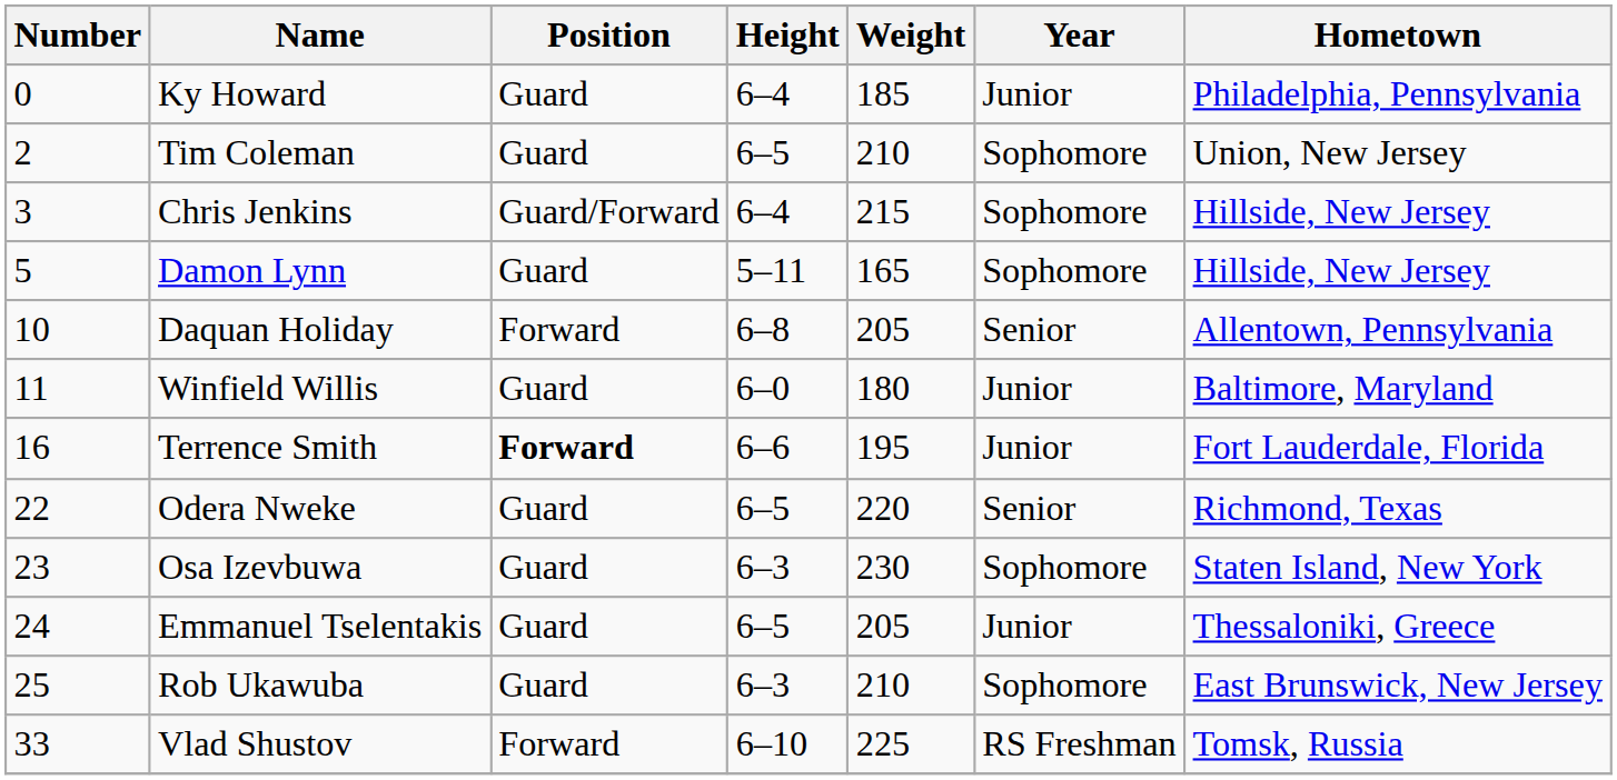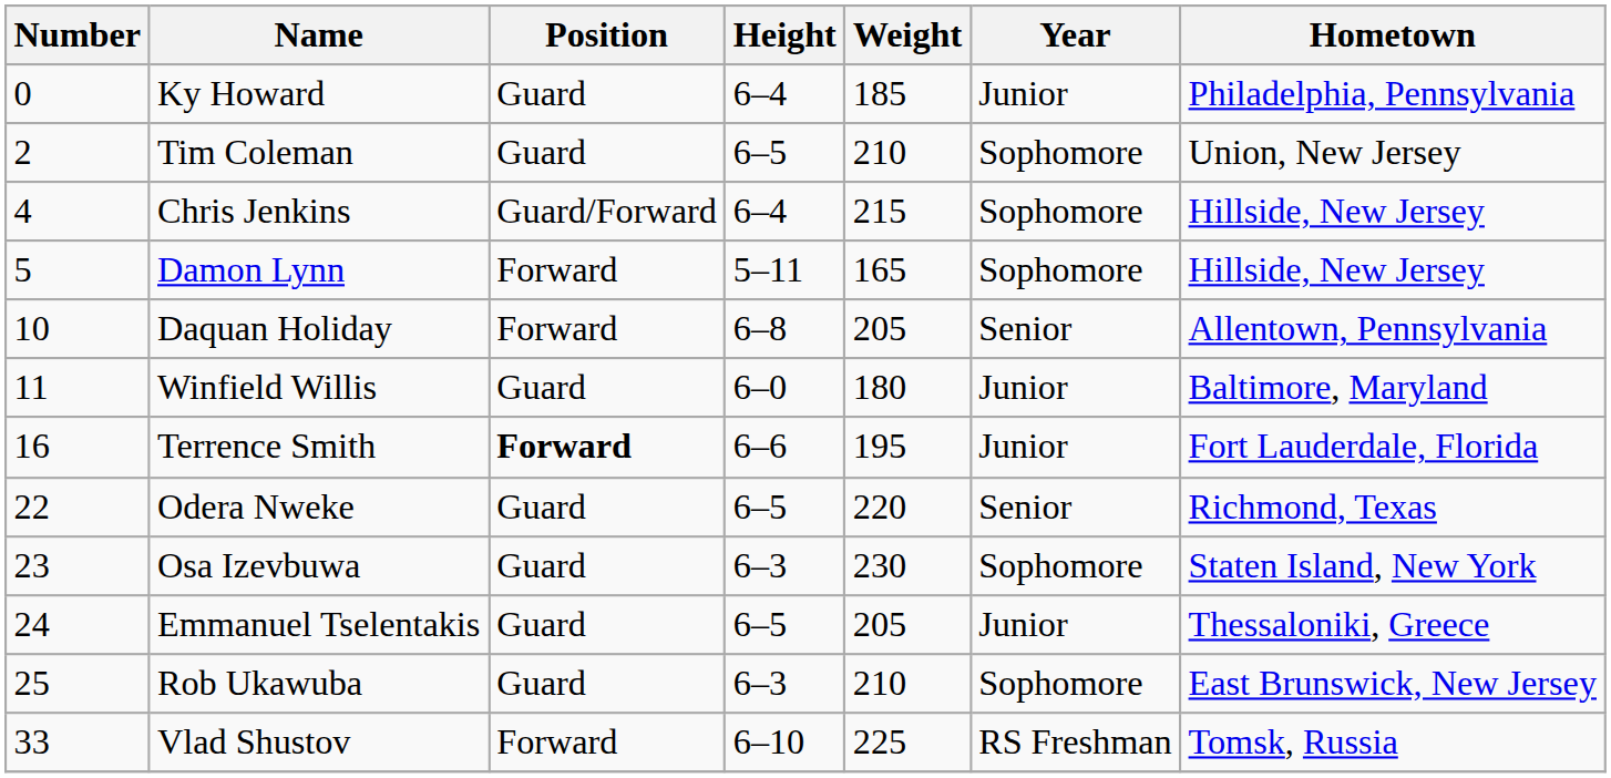 <table class="wikitable" style="font-size: 95%;">
 <tr>
 <th>Number</th>
 <th>Name</th>
 <th>Position</th>
 <th>Height</th>
 <th>Weight</th>
 <th>Year</th>
 <th>Hometown</th>
 </tr>
 <tr>
 <td>0</td>
 <td>Ky Howard</td>
 <td>Guard</td>
 <td>6–4</td>
 <td>185</td>
 <td>Junior</td>
 <td><a href='#'>Philadelphia, Pennsylvania</a></td>
 </tr>
 <tr>
 <td>2</td>
 <td>Tim Coleman</td>
 <td>Guard</td>
 <td>6–5</td>
 <td>210</td>
 <td>Sophomore</td>
 <td>Union, New Jersey</td>
 </tr>
 <tr>
-<td>3</td>
+<td>4</td>
 <td>Chris Jenkins</td>
 <td>Guard/Forward</td>
 <td>6–4</td>
 <td>215</td>
 <td>Sophomore</td>
 <td><a href='#'>Hillside, New Jersey</a></td>
 </tr>
 <tr>
 <td>5</td>
 <td><a href='#'>Damon Lynn</a></td>
-<td>Guard</td>
+<td>Forward</td>
 <td>5–11</td>
 <td>165</td>
 <td>Sophomore</td>
 <td><a href='#'>Hillside, New Jersey</a></td>
 </tr>
 <tr>
 <td>10</td>
 <td>Daquan Holiday</td>
 <td>Forward</td>
 <td>6–8</td>
 <td>205</td>
 <td>Senior</td>
 <td><a href='#'>Allentown, Pennsylvania</a></td>
 </tr>
 <tr>
 <td>11</td>
 <td>Winfield Willis</td>
 <td>Guard</td>
 <td>6–0</td>
 <td>180</td>
 <td>Junior</td>
 <td><a href='#'>Baltimore</a>, <a href='#'>Maryland</a></td>
 </tr>
 <tr>
 <td>16</td>
 <td>Terrence Smith</td>
 <td><strong>Forward</strong></td>
 <td>6–6</td>
 <td>195</td>
 <td>Junior</td>
 <td><a href='#'>Fort Lauderdale, Florida</a></td>
 </tr>
 <tr>
 <td>22</td>
 <td>Odera Nweke</td>
 <td>Guard</td>
 <td>6–5</td>
 <td>220</td>
 <td>Senior</td>
 <td><a href='#'>Richmond, Texas</a></td>
 </tr>
 <tr>
 <td>23</td>
 <td>Osa Izevbuwa</td>
 <td>Guard</td>
 <td>6–3</td>
 <td>230</td>
 <td>Sophomore</td>
 <td><a href='#'>Staten Island</a>, <a href='#'>New York</a></td>
 </tr>
 <tr>
 <td>24</td>
 <td>Emmanuel Tselentakis</td>
 <td>Guard</td>
 <td>6–5</td>
 <td>205</td>
 <td>Junior</td>
 <td><a href='#'>Thessaloniki</a>, <a href='#'>Greece</a></td>
 </tr>
 <tr>
 <td>25</td>
 <td>Rob Ukawuba</td>
 <td>Guard</td>
 <td>6–3</td>
 <td>210</td>
 <td>Sophomore</td>
 <td><a href='#'>East Brunswick, New Jersey</a></td>
 </tr>
 <tr>
 <td>33</td>
 <td>Vlad Shustov</td>
 <td>Forward</td>
 <td>6–10</td>
 <td>225</td>
 <td>RS Freshman</td>
 <td><a href='#'>Tomsk</a>, <a href='#'>Russia</a></td>
 </tr>
 <tr>
 </tr>
 </table>
